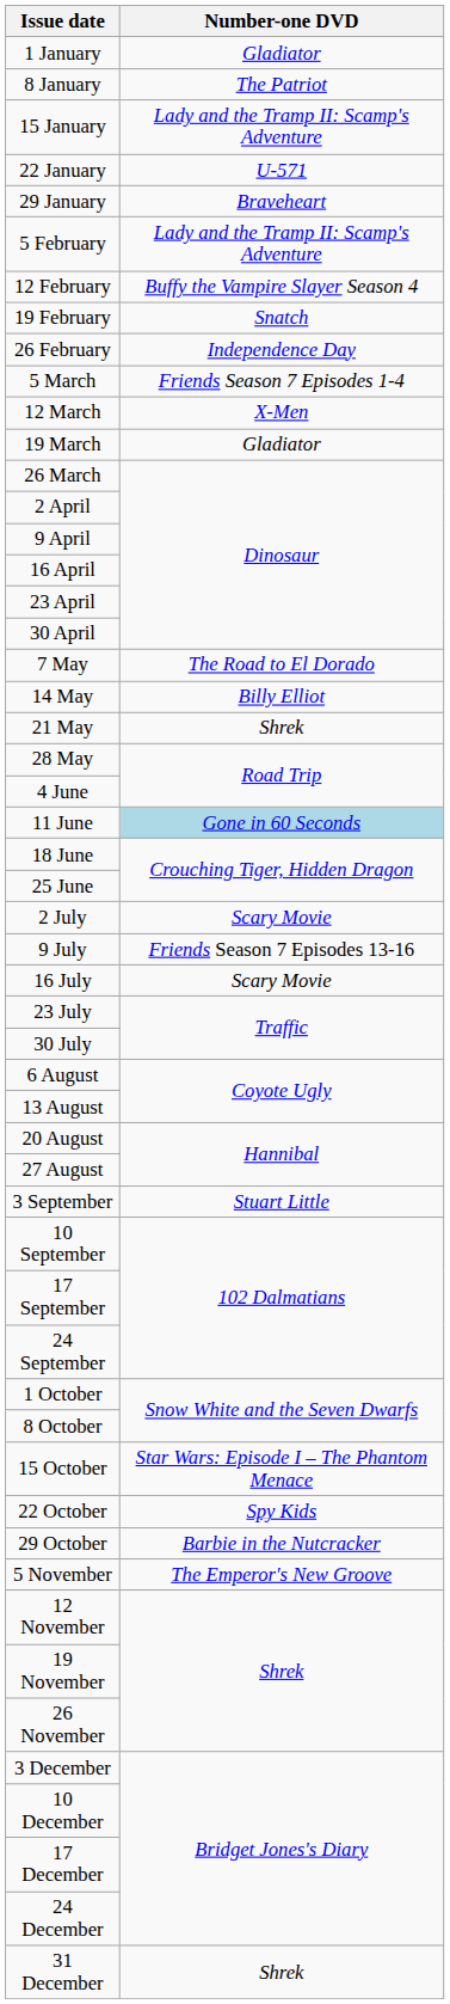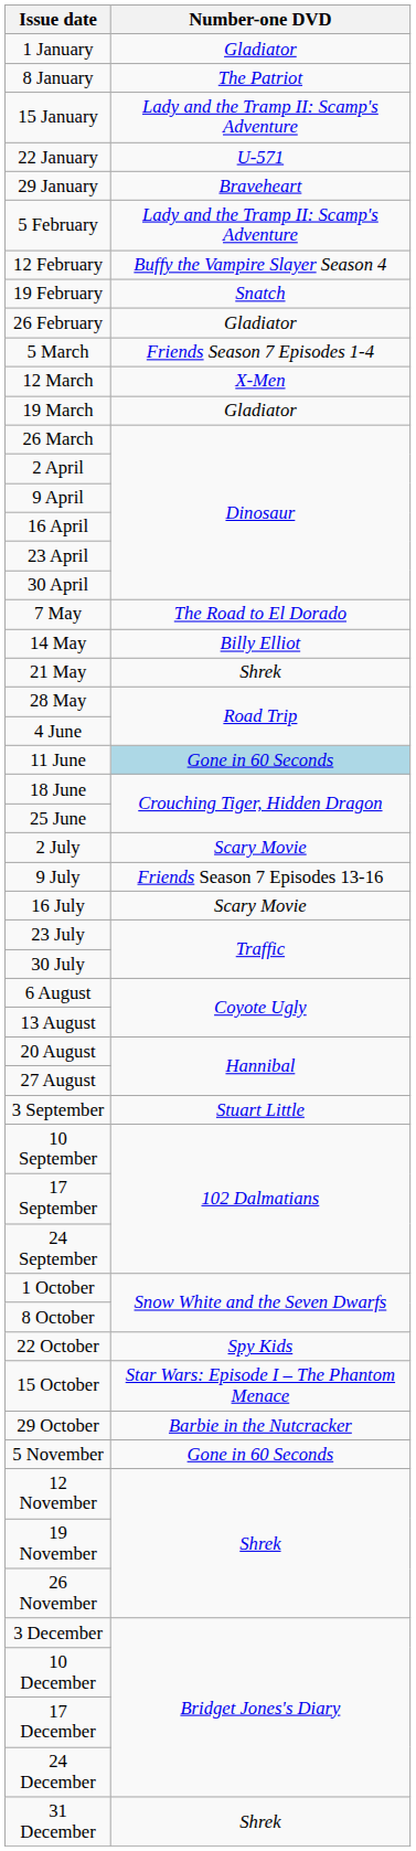 <table class="wikitable" style="text-align:center; width: 40%;">
 <tr>
 <th>Issue date</th>
 <th>Number-one DVD</th>
 </tr>
 <tr>
 <td>1 January</td>
 <td><em><a href='#'>Gladiator</a></em></td>
 </tr>
 <tr>
 <td>8 January</td>
 <td><em><a href='#'>The Patriot</a></em></td>
 </tr>
 <tr>
 <td>15 January</td>
 <td><em><a href='#'>Lady and the Tramp II: Scamp's Adventure</a></em></td>
 </tr>
 <tr>
 <td>22 January</td>
 <td><em><a href='#'>U-571</a></em></td>
 </tr>
 <tr>
 <td>29 January</td>
 <td><em><a href='#'>Braveheart</a></em></td>
 </tr>
 <tr>
 <td>5 February</td>
 <td><em><a href='#'>Lady and the Tramp II: Scamp's Adventure</a></em></td>
 </tr>
 <tr>
 <td>12 February</td>
 <td><em><a href='#'>Buffy the Vampire Slayer</a> Season 4</em></td>
 </tr>
 <tr>
 <td>19 February</td>
 <td><em><a href='#'>Snatch</a></em></td>
 </tr>
 <tr>
 <td>26 February</td>
-<td><em><a href='#'>Independence Day</a></em></td>
+<td><em>Gladiator</em></td>
 </tr>
 <tr>
 <td>5 March</td>
 <td><em><a href='#'>Friends</a> Season 7 Episodes 1-4</em></td>
 </tr>
 <tr>
 <td>12 March</td>
 <td><em><a href='#'>X-Men</a></em></td>
 </tr>
 <tr>
 <td>19 March</td>
 <td><em>Gladiator</em></td>
 </tr>
 <tr>
 <td>26 March</td>
 <td rowspan="6"><em><a href='#'>Dinosaur</a></em></td>
 </tr>
 <tr>
 <td>2 April</td>
 </tr>
 <tr>
 <td>9 April</td>
 </tr>
 <tr>
 <td>16 April</td>
 </tr>
 <tr>
 <td>23 April</td>
 </tr>
 <tr>
 <td>30 April</td>
 </tr>
 <tr>
 <td>7 May</td>
 <td><em><a href='#'>The Road to El Dorado</a></em></td>
 </tr>
 <tr>
 <td>14 May</td>
 <td><em><a href='#'>Billy Elliot</a></em></td>
 </tr>
 <tr>
 <td>21 May</td>
 <td><em>Shrek</em></td>
 </tr>
 <tr>
 <td>28 May</td>
 <td rowspan="2"><em><a href='#'>Road Trip</a></em></td>
 </tr>
 <tr>
 <td>4 June</td>
 </tr>
 <tr>
 <td>11 June</td>
 <td style="background: lightblue;"><em><a href='#'>Gone in 60 Seconds</a></em></td>
 </tr>
 <tr>
 <td>18 June</td>
 <td rowspan="2"><em><a href='#'>Crouching Tiger, Hidden Dragon</a></em></td>
 </tr>
 <tr>
 <td>25 June</td>
 </tr>
 <tr>
 <td>2 July</td>
 <td><em><a href='#'>Scary Movie</a></em></td>
 </tr>
 <tr>
 <td>9 July</td>
 <td><em><a href='#'>Friends</a></em> Season 7 Episodes 13-16</td>
 </tr>
 <tr>
 <td>16 July</td>
 <td><em>Scary Movie</em></td>
 </tr>
 <tr>
 <td>23 July</td>
 <td rowspan="2"><em><a href='#'>Traffic</a></em></td>
 </tr>
 <tr>
 <td>30 July</td>
 </tr>
 <tr>
 <td>6 August</td>
 <td rowspan="2"><em><a href='#'>Coyote Ugly</a></em></td>
 </tr>
 <tr>
 <td>13 August</td>
 </tr>
 <tr>
 <td>20 August</td>
 <td rowspan="2"><em><a href='#'>Hannibal</a></em></td>
 </tr>
 <tr>
 <td>27 August</td>
 </tr>
 <tr>
 <td>3 September</td>
 <td><em><a href='#'>Stuart Little</a></em></td>
 </tr>
 <tr>
 <td>10 September</td>
 <td rowspan="3"><em><a href='#'>102 Dalmatians</a></em></td>
 </tr>
 <tr>
 <td>17 September</td>
 </tr>
 <tr>
 <td>24 September</td>
 </tr>
 <tr>
 <td>1 October</td>
 <td rowspan="2"><em><a href='#'>Snow White and the Seven Dwarfs</a></em></td>
 </tr>
 <tr>
 <td>8 October</td>
 </tr>
 <tr>
+<td>22 October</td>
+<td><em><a href='#'>Spy Kids</a></em></td>
+</tr>
+<tr>
 <td>15 October</td>
 <td><em><a href='#'>Star Wars: Episode I – The Phantom Menace</a></em></td>
-</tr>
-<tr>
-<td>22 October</td>
-<td><em><a href='#'>Spy Kids</a></em></td>
 </tr>
 <tr>
 <td>29 October</td>
 <td><em><a href='#'>Barbie in the Nutcracker</a></em></td>
 </tr>
 <tr>
 <td>5 November</td>
-<td><em><a href='#'>The Emperor's New Groove</a></em></td>
+<td><em><a href='#'>Gone in 60 Seconds</a></em></td>
 </tr>
 <tr>
 <td>12 November</td>
 <td rowspan="3"><em><a href='#'>Shrek</a></em></td>
 </tr>
 <tr>
 <td>19 November</td>
 </tr>
 <tr>
 <td>26 November</td>
 </tr>
 <tr>
 <td>3 December</td>
 <td rowspan="4"><em><a href='#'>Bridget Jones's Diary</a></em></td>
 </tr>
 <tr>
 <td>10 December</td>
 </tr>
 <tr>
 <td>17 December</td>
 </tr>
 <tr>
 <td>24 December</td>
 </tr>
 <tr>
 <td>31 December</td>
 <td><em>Shrek</em></td>
 </tr>
 </table>
